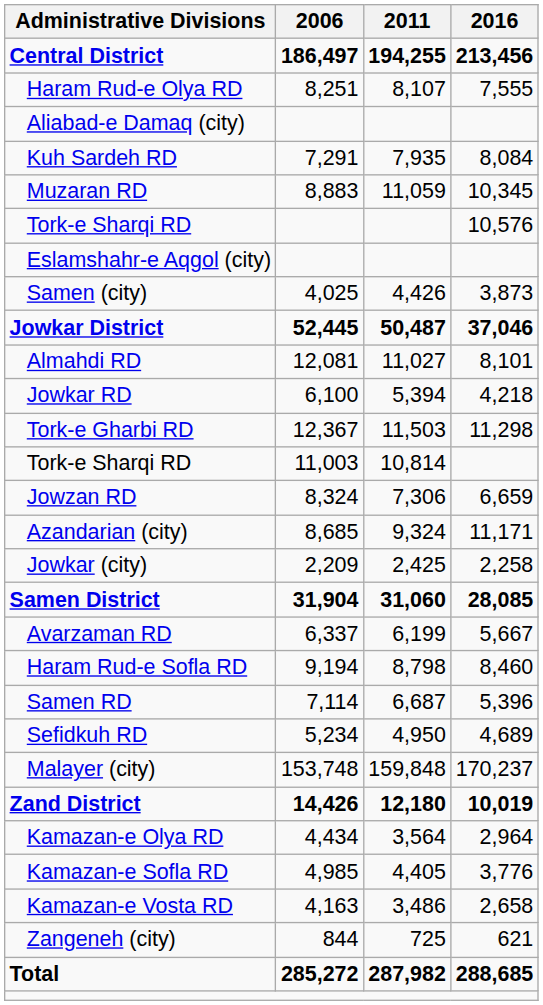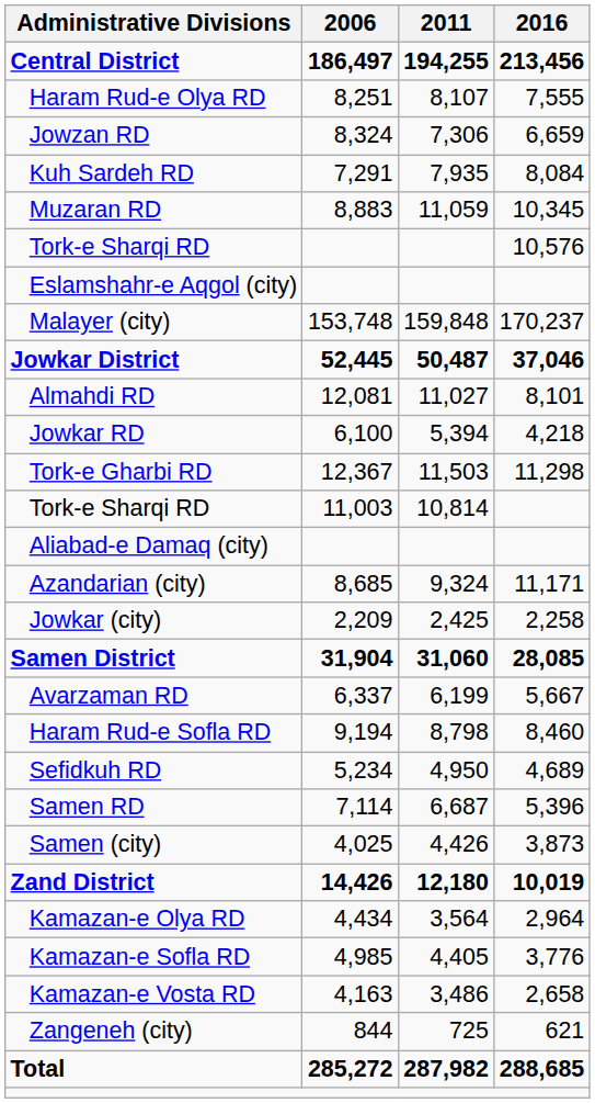 <table class="wikitable">
 <tr>
 <th>Administrative Divisions</th>
 <th>2006</th>
 <th>2011</th>
 <th>2016</th>
 </tr>
 <tr>
 <td><strong><a href='#'>Central District</a></strong></td>
 <td style="text-align: right;"><strong>186,497</strong></td>
 <td style="text-align: right;"><strong>194,255</strong></td>
 <td style="text-align: right;"><strong>213,456</strong></td>
 </tr>
 <tr>
 <td style="padding-left: 1em;"><a href='#'>Haram Rud-e Olya RD</a></td>
 <td style="text-align: right;">8,251</td>
 <td style="text-align: right;">8,107</td>
 <td style="text-align: right;">7,555</td>
 </tr>
 <tr>
-<td style="padding-left: 1em;"><a href='#'>Aliabad-e Damaq</a> (city)</td>
-<td style="text-align: right;"></td>
-<td style="text-align: right;"></td>
-<td style="text-align: right;"></td>
+<td style="padding-left: 1em;"><a href='#'>Jowzan RD</a></td>
+<td style="text-align: right;">8,324</td>
+<td style="text-align: right;">7,306</td>
+<td style="text-align: right;">6,659</td>
 </tr>
 <tr>
 <td style="padding-left: 1em;"><a href='#'>Kuh Sardeh RD</a></td>
 <td style="text-align: right;">7,291</td>
 <td style="text-align: right;">7,935</td>
 <td style="text-align: right;">8,084</td>
 </tr>
 <tr>
 <td style="padding-left: 1em;"><a href='#'>Muzaran RD</a></td>
 <td style="text-align: right;">8,883</td>
 <td style="text-align: right;">11,059</td>
 <td style="text-align: right;">10,345</td>
 </tr>
 <tr>
 <td style="padding-left: 1em;"><a href='#'>Tork-e Sharqi RD</a></td>
 <td style="text-align: right;"></td>
 <td style="text-align: right;"></td>
 <td style="text-align: right;">10,576</td>
 </tr>
 <tr>
 <td style="padding-left: 1em;"><a href='#'>Eslamshahr-e Aqgol</a> (city)</td>
 <td style="text-align: right;"></td>
 <td style="text-align: right;"></td>
 <td style="text-align: right;"></td>
 </tr>
 <tr>
-<td style="padding-left: 1em;"><a href='#'>Samen</a> (city)</td>
-<td style="text-align: right;">4,025</td>
-<td style="text-align: right;">4,426</td>
-<td style="text-align: right;">3,873</td>
+<td style="padding-left: 1em;"><a href='#'>Malayer</a> (city)</td>
+<td style="text-align: right;">153,748</td>
+<td style="text-align: right;">159,848</td>
+<td style="text-align: right;">170,237</td>
 </tr>
 <tr>
 <td><strong><a href='#'>Jowkar District</a></strong></td>
 <td style="text-align: right;"><strong>52,445</strong></td>
 <td style="text-align: right;"><strong>50,487</strong></td>
 <td style="text-align: right;"><strong>37,046</strong></td>
 </tr>
 <tr>
 <td style="padding-left: 1em;"><a href='#'>Almahdi RD</a></td>
 <td style="text-align: right;">12,081</td>
 <td style="text-align: right;">11,027</td>
 <td style="text-align: right;">8,101</td>
 </tr>
 <tr>
 <td style="padding-left: 1em;"><a href='#'>Jowkar RD</a></td>
 <td style="text-align: right;">6,100</td>
 <td style="text-align: right;">5,394</td>
 <td style="text-align: right;">4,218</td>
 </tr>
 <tr>
 <td style="padding-left: 1em;"><a href='#'>Tork-e Gharbi RD</a></td>
 <td style="text-align: right;">12,367</td>
 <td style="text-align: right;">11,503</td>
 <td style="text-align: right;">11,298</td>
 </tr>
 <tr>
 <td style="padding-left: 1em;">Tork-e Sharqi RD</td>
 <td style="text-align: right;">11,003</td>
 <td style="text-align: right;">10,814</td>
 <td style="text-align: right;"></td>
 </tr>
 <tr>
-<td style="padding-left: 1em;"><a href='#'>Jowzan RD</a></td>
-<td style="text-align: right;">8,324</td>
-<td style="text-align: right;">7,306</td>
-<td style="text-align: right;">6,659</td>
+<td style="padding-left: 1em;"><a href='#'>Aliabad-e Damaq</a> (city)</td>
+<td style="text-align: right;"></td>
+<td style="text-align: right;"></td>
+<td style="text-align: right;"></td>
 </tr>
 <tr>
 <td style="padding-left: 1em;"><a href='#'>Azandarian</a> (city)</td>
 <td style="text-align: right;">8,685</td>
 <td style="text-align: right;">9,324</td>
 <td style="text-align: right;">11,171</td>
 </tr>
 <tr>
 <td style="padding-left: 1em;"><a href='#'>Jowkar</a> (city)</td>
 <td style="text-align: right;">2,209</td>
 <td style="text-align: right;">2,425</td>
 <td style="text-align: right;">2,258</td>
 </tr>
 <tr>
 <td><strong><a href='#'>Samen District</a></strong></td>
 <td style="text-align: right;"><strong>31,904</strong></td>
 <td style="text-align: right;"><strong>31,060</strong></td>
 <td style="text-align: right;"><strong>28,085</strong></td>
 </tr>
 <tr>
 <td style="padding-left: 1em;"><a href='#'>Avarzaman RD</a></td>
 <td style="text-align: right;">6,337</td>
 <td style="text-align: right;">6,199</td>
 <td style="text-align: right;">5,667</td>
 </tr>
 <tr>
 <td style="padding-left: 1em;"><a href='#'>Haram Rud-e Sofla RD</a></td>
 <td style="text-align: right;">9,194</td>
 <td style="text-align: right;">8,798</td>
 <td style="text-align: right;">8,460</td>
 </tr>
 <tr>
+<td style="padding-left: 1em;"><a href='#'>Sefidkuh RD</a></td>
+<td style="text-align: right;">5,234</td>
+<td style="text-align: right;">4,950</td>
+<td style="text-align: right;">4,689</td>
+</tr>
+<tr>
 <td style="padding-left: 1em;"><a href='#'>Samen RD</a></td>
 <td style="text-align: right;">7,114</td>
 <td style="text-align: right;">6,687</td>
 <td style="text-align: right;">5,396</td>
 </tr>
 <tr>
-<td style="padding-left: 1em;"><a href='#'>Sefidkuh RD</a></td>
-<td style="text-align: right;">5,234</td>
-<td style="text-align: right;">4,950</td>
-<td style="text-align: right;">4,689</td>
-</tr>
-<tr>
-<td style="padding-left: 1em;"><a href='#'>Malayer</a> (city)</td>
-<td style="text-align: right;">153,748</td>
-<td style="text-align: right;">159,848</td>
-<td style="text-align: right;">170,237</td>
+<td style="padding-left: 1em;"><a href='#'>Samen</a> (city)</td>
+<td style="text-align: right;">4,025</td>
+<td style="text-align: right;">4,426</td>
+<td style="text-align: right;">3,873</td>
 </tr>
 <tr>
 <td><strong><a href='#'>Zand District</a></strong></td>
 <td style="text-align: right;"><strong>14,426</strong></td>
 <td style="text-align: right;"><strong>12,180</strong></td>
 <td style="text-align: right;"><strong>10,019</strong></td>
 </tr>
 <tr>
 <td style="padding-left: 1em;"><a href='#'>Kamazan-e Olya RD</a></td>
 <td style="text-align: right;">4,434</td>
 <td style="text-align: right;">3,564</td>
 <td style="text-align: right;">2,964</td>
 </tr>
 <tr>
 <td style="padding-left: 1em;"><a href='#'>Kamazan-e Sofla RD</a></td>
 <td style="text-align: right;">4,985</td>
 <td style="text-align: right;">4,405</td>
 <td style="text-align: right;">3,776</td>
 </tr>
 <tr>
 <td style="padding-left: 1em;"><a href='#'>Kamazan-e Vosta RD</a></td>
 <td style="text-align: right;">4,163</td>
 <td style="text-align: right;">3,486</td>
 <td style="text-align: right;">2,658</td>
 </tr>
 <tr>
 <td style="padding-left: 1em;"><a href='#'>Zangeneh</a> (city)</td>
 <td style="text-align: right;">844</td>
 <td style="text-align: right;">725</td>
 <td style="text-align: right;">621</td>
 </tr>
 <tr>
 <td><strong>Total</strong></td>
 <td style="text-align: right;"><strong>285,272</strong></td>
 <td style="text-align: right;"><strong>287,982</strong></td>
 <td style="text-align: right;"><strong>288,685</strong></td>
 </tr>
 <tr>
 <td colspan=4></td>
 </tr>
 </table>
